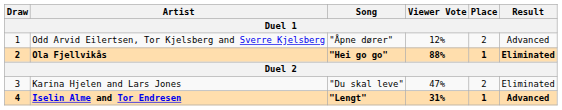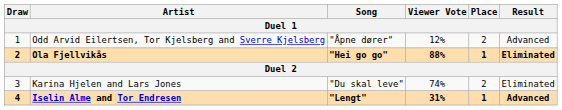 <table class="sortable wikitable" style="margin: 1em auto 1em auto; text-align:center">
 <tr>
 <th>Draw</th>
 <th>Artist</th>
 <th>Song</th>
 <th>Viewer Vote</th>
 <th>Place</th>
 <th>Result</th>
 </tr>
 <tr>
 <th colspan="6">Duel 1</th>
 </tr>
 <tr>
 <td>1</td>
 <td align="left">Odd Arvid Eilertsen, Tor Kjelsberg and <a href='#'>Sverre Kjelsberg</a></td>
 <td align="left">"Åpne dører"</td>
 <td>12%</td>
 <td>2</td>
 <td>Advanced</td>
 </tr>
 <tr style="font-weight:bold; background:navajowhite;">
 <td>2</td>
 <td align="left">Ola Fjellvikås</td>
 <td align="left">"Hei go go"</td>
 <td>88%</td>
 <td>1</td>
 <td>Eliminated</td>
 </tr>
 <tr>
 <th colspan="6">Duel 2</th>
 </tr>
 <tr>
 <td>3</td>
 <td align="left">Karina Hjelen and Lars Jones</td>
 <td align="left">"Du skal leve"</td>
-<td>47%</td>
+<td>74%</td>
 <td>2</td>
 <td>Eliminated</td>
 </tr>
 <tr style="font-weight:bold; background:navajowhite;">
 <td>4</td>
 <td align="left"><a href='#'>Iselin Alme</a> and <a href='#'>Tor Endresen</a></td>
 <td align="left">"Lengt"</td>
 <td>31%</td>
 <td>1</td>
 <td>Advanced</td>
 </tr>
 </table>
